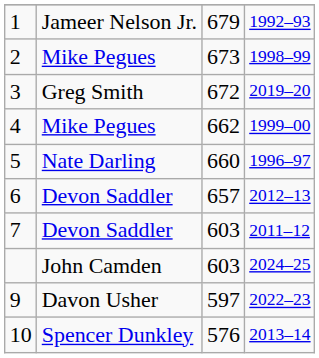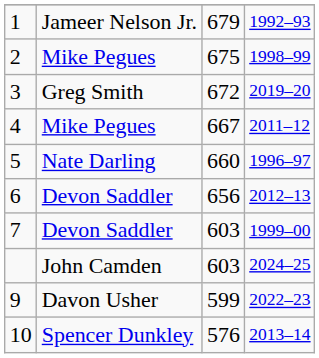 <table class="wikitable">
 <tr>
 </tr>
 <tr>
 <td>1</td>
 <td>Jameer Nelson Jr.</td>
 <td>679</td>
 <td style="font-size:80%;"><a href='#'>1992–93</a></td>
 </tr>
 <tr>
 <td>2</td>
 <td><a href='#'>Mike Pegues</a></td>
-<td>673</td>
+<td>675</td>
 <td style="font-size:80%;"><a href='#'>1998–99</a></td>
 </tr>
 <tr>
 <td>3</td>
 <td>Greg Smith</td>
 <td>672</td>
 <td style="font-size:80%;"><a href='#'>2019–20</a></td>
 </tr>
 <tr>
 <td>4</td>
 <td><a href='#'>Mike Pegues</a></td>
-<td>662</td>
-<td style="font-size:80%;"><a href='#'>1999–00</a></td>
+<td>667</td>
+<td style="font-size:80%;"><a href='#'>2011–12</a></td>
 </tr>
 <tr>
 <td>5</td>
 <td><a href='#'>Nate Darling</a></td>
 <td>660</td>
 <td style="font-size:80%;"><a href='#'>1996–97</a></td>
 </tr>
 <tr>
 <td>6</td>
 <td><a href='#'>Devon Saddler</a></td>
-<td>657</td>
+<td>656</td>
 <td style="font-size:80%;"><a href='#'>2012–13</a></td>
 </tr>
 <tr>
 <td>7</td>
 <td><a href='#'>Devon Saddler</a></td>
 <td>603</td>
-<td style="font-size:80%;"><a href='#'>2011–12</a></td>
+<td style="font-size:80%;"><a href='#'>1999–00</a></td>
 </tr>
 <tr>
 <td></td>
 <td>John Camden</td>
 <td>603</td>
 <td style="font-size:80%;"><a href='#'>2024–25</a></td>
 </tr>
 <tr>
 <td>9</td>
 <td>Davon Usher</td>
-<td>597</td>
+<td>599</td>
 <td style="font-size:80%;"><a href='#'>2022–23</a></td>
 </tr>
 <tr>
 <td>10</td>
 <td><a href='#'>Spencer Dunkley</a></td>
 <td>576</td>
 <td style="font-size:80%;"><a href='#'>2013–14</a></td>
 </tr>
 </table>
